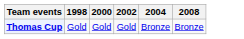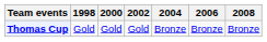 <table class="wikitable" style="font-size: 90%; text-align:center">
 <tr>
 <th>Team events</th>
 <th>1998</th>
 <th>2000</th>
 <th>2002</th>
 <th>2004</th>
+<th>2006</th>
 <th>2008</th>
 </tr>
 <tr>
 <td bgcolor="#ECF2FF"; align="left"><strong><a href='#'>Thomas Cup</a></strong></td>
 <td> <a href='#'>Gold</a></td>
 <td> <a href='#'>Gold</a></td>
 <td> <a href='#'>Gold</a></td>
 <td> <a href='#'>Bronze</a></td>
 <td> <a href='#'>Bronze</a></td>
+<td> <a href='#'>Bronze</a></td>
 </tr>
 </table>
